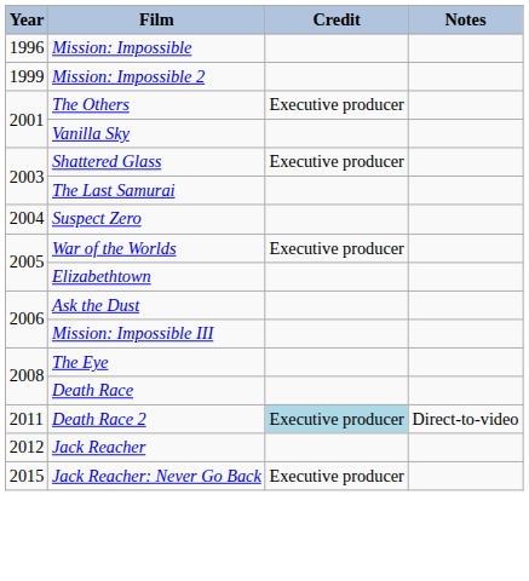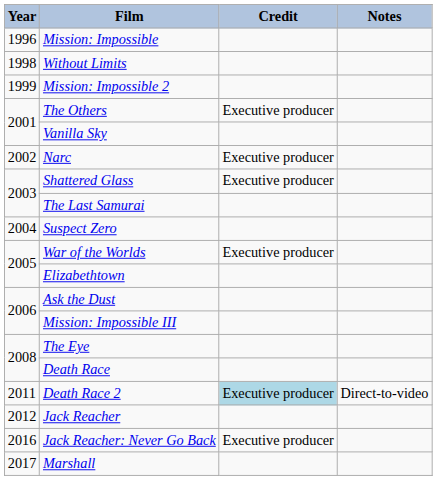 <table class="wikitable" style="font-size:95%;">
 <tr>
 <th style="background:#B0C4DE;">Year</th>
 <th style="background:#B0C4DE;">Film</th>
 <th style="background:#B0C4DE;">Credit</th>
 <th style="background:#B0C4DE;">Notes</th>
 </tr>
 <tr>
 <td>1996</td>
 <td><em><a href='#'>Mission: Impossible</a></em></td>
+<td></td>
+<td></td>
+</tr>
+<tr>
+<td>1998</td>
+<td><em><a href='#'>Without Limits</a></em></td>
 <td></td>
 <td></td>
 </tr>
 <tr>
 <td>1999</td>
 <td><em><a href='#'>Mission: Impossible 2</a></em></td>
 <td></td>
 <td></td>
 </tr>
 <tr>
 <td rowspan=2>2001</td>
 <td><em><a href='#'>The Others</a></em></td>
 <td>Executive producer</td>
 <td></td>
 </tr>
 <tr>
 <td><em><a href='#'>Vanilla Sky</a></em></td>
 <td></td>
+<td></td>
+</tr>
+<tr>
+<td>2002</td>
+<td><em><a href='#'>Narc</a></em></td>
+<td>Executive producer</td>
 <td></td>
 </tr>
 <tr>
 <td rowspan=2>2003</td>
 <td><em><a href='#'>Shattered Glass</a></em></td>
 <td>Executive producer</td>
 <td></td>
 </tr>
 <tr>
 <td><em><a href='#'>The Last Samurai</a></em></td>
 <td></td>
 <td></td>
 </tr>
 <tr>
 <td>2004</td>
 <td><em><a href='#'>Suspect Zero</a></em></td>
 <td></td>
 <td></td>
 </tr>
 <tr>
 <td rowspan=2>2005</td>
 <td><em><a href='#'>War of the Worlds</a></em></td>
 <td>Executive producer</td>
 <td></td>
 </tr>
 <tr>
 <td><em><a href='#'>Elizabethtown</a></em></td>
 <td></td>
 <td></td>
 </tr>
 <tr>
 <td rowspan=2>2006</td>
 <td><em><a href='#'>Ask the Dust</a></em></td>
 <td></td>
 <td></td>
 </tr>
 <tr>
 <td><em><a href='#'>Mission: Impossible III</a></em></td>
 <td></td>
 <td></td>
 </tr>
 <tr>
 <td rowspan=2>2008</td>
 <td><em><a href='#'>The Eye</a></em></td>
 <td></td>
 <td></td>
 </tr>
 <tr>
 <td><em><a href='#'>Death Race</a></em></td>
 <td></td>
 <td></td>
 </tr>
 <tr>
 <td>2011</td>
 <td><em><a href='#'>Death Race 2</a></em></td>
 <td style="background: lightblue;">Executive producer</td>
 <td>Direct-to-video</td>
 </tr>
 <tr>
 <td>2012</td>
 <td><em><a href='#'>Jack Reacher</a></em></td>
 <td></td>
 <td></td>
 </tr>
 <tr>
-<td>2015</td>
+<td>2016</td>
 <td><em><a href='#'>Jack Reacher: Never Go Back</a></em></td>
 <td>Executive producer</td>
 <td></td>
 </tr>
+<tr>
+<td>2017</td>
+<td><em><a href='#'>Marshall</a></em></td>
+<td></td>
+<td></td>
+</tr>
 </table>
